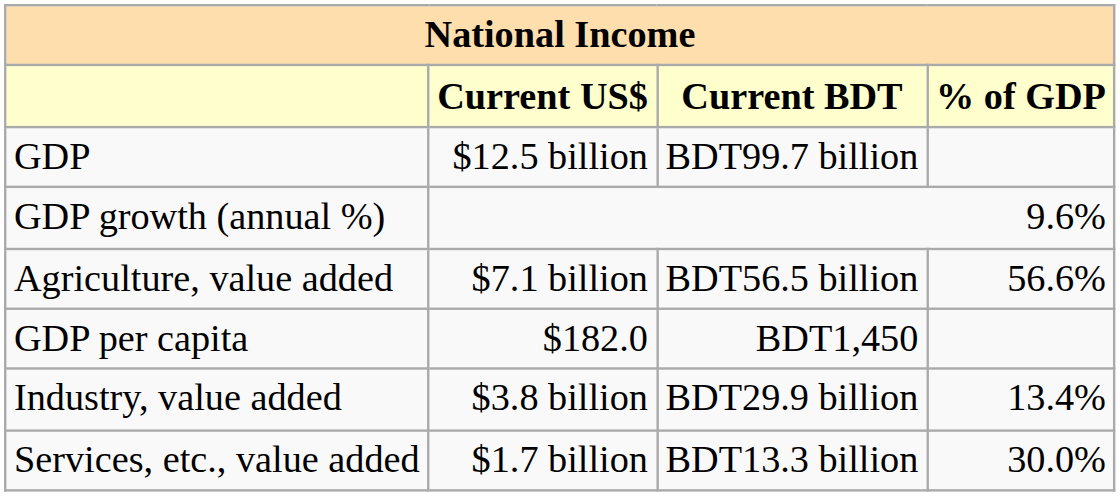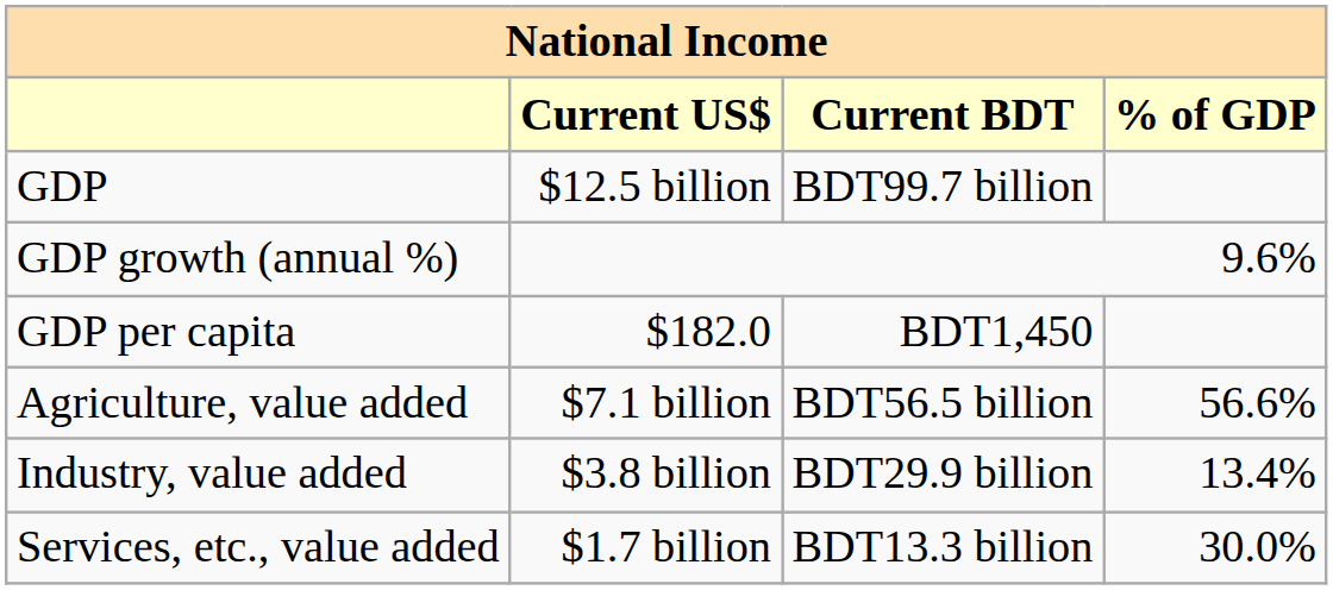 <table class="wikitable">
 <tr>
 <th colspan="4" style="background: #ffdead;">National Income</th>
 </tr>
 <tr>
 <th style="background: #ffffcd;"></th>
 <th style="background: #ffffcd;">Current US$</th>
 <th style="background: #ffffcd;">Current BDT</th>
 <th style="background: #ffffcd;">% of GDP</th>
 </tr>
 <tr>
 <td>GDP</td>
 <td style="text-align: right;">$12.5 billion</td>
 <td style="text-align: right;">BDT99.7 billion</td>
 <td style="text-align: right;"></td>
 </tr>
 <tr>
 <td>GDP growth (annual %)</td>
 <td colspan="3"  style="text-align: right;">9.6%</td>
 </tr>
 <tr>
+<td>GDP per capita</td>
+<td style="text-align: right;">$182.0</td>
+<td style="text-align: right;">BDT1,450</td>
+<td style="text-align: right;"></td>
+</tr>
+<tr>
 <td>Agriculture, value added</td>
 <td style="text-align: right;">$7.1 billion</td>
 <td style="text-align: right;">BDT56.5 billion</td>
 <td style="text-align: right;">56.6%</td>
-</tr>
-<tr>
-<td>GDP per capita</td>
-<td style="text-align: right;">$182.0</td>
-<td style="text-align: right;">BDT1,450</td>
-<td style="text-align: right;"></td>
 </tr>
 <tr>
 <td>Industry, value added</td>
 <td style="text-align: right;">$3.8 billion</td>
 <td style="text-align: right;">BDT29.9 billion</td>
 <td style="text-align: right;">13.4%</td>
 </tr>
 <tr>
 <td>Services, etc., value added</td>
 <td style="text-align: right;">$1.7 billion</td>
 <td style="text-align: right;">BDT13.3 billion</td>
 <td style="text-align: right;">30.0%</td>
 </tr>
 </table>
